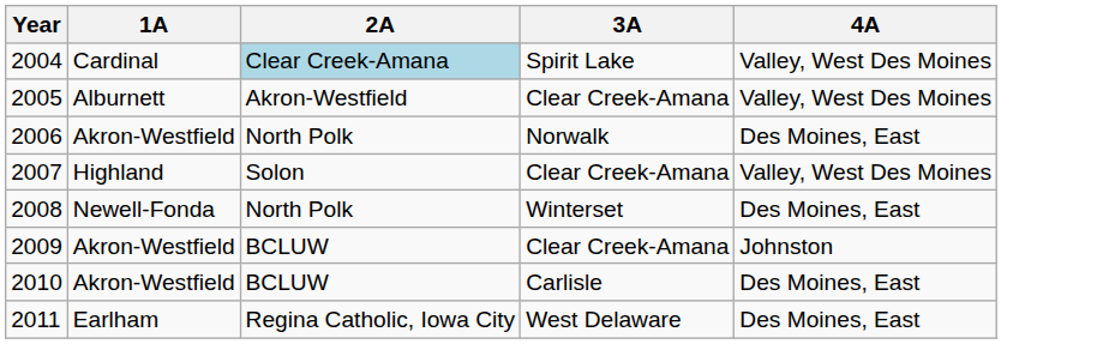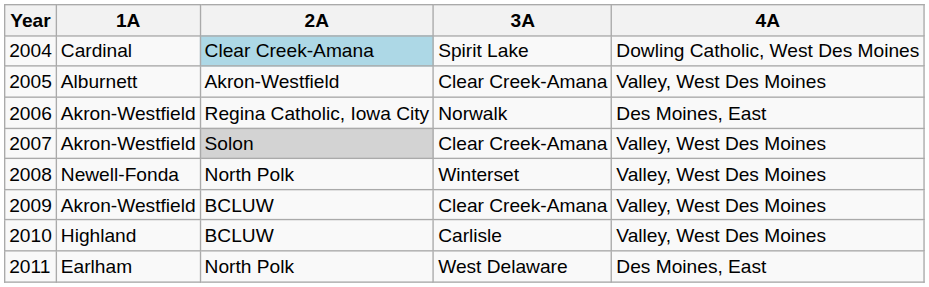 <table class="wikitable collapsible collapsed" style="font-size:88%; min-width:40em">
 <tr>
 <th>Year</th>
 <th>1A</th>
 <th>2A</th>
 <th>3A</th>
 <th>4A</th>
 </tr>
 <tr>
 <td>2004</td>
 <td>Cardinal</td>
 <td style="background: lightblue;">Clear Creek-Amana</td>
 <td>Spirit Lake</td>
-<td>Valley, West Des Moines</td>
+<td>Dowling Catholic, West Des Moines</td>
 </tr>
 <tr>
 <td>2005</td>
 <td>Alburnett</td>
 <td>Akron-Westfield</td>
 <td>Clear Creek-Amana</td>
 <td>Valley, West Des Moines</td>
 </tr>
 <tr>
 <td>2006</td>
 <td>Akron-Westfield</td>
-<td>North Polk</td>
+<td>Regina Catholic, Iowa City</td>
 <td>Norwalk</td>
 <td>Des Moines, East</td>
 </tr>
 <tr>
 <td>2007</td>
-<td>Highland</td>
-<td>Solon</td>
+<td>Akron-Westfield</td>
+<td style="background: lightgrey;">Solon</td>
 <td>Clear Creek-Amana</td>
 <td>Valley, West Des Moines</td>
 </tr>
 <tr>
 <td>2008</td>
 <td>Newell-Fonda</td>
 <td>North Polk</td>
 <td>Winterset</td>
-<td>Des Moines, East</td>
+<td>Valley, West Des Moines</td>
 </tr>
 <tr>
 <td>2009</td>
 <td>Akron-Westfield</td>
 <td>BCLUW</td>
 <td>Clear Creek-Amana</td>
-<td>Johnston</td>
+<td>Valley, West Des Moines</td>
 </tr>
 <tr>
 <td>2010</td>
-<td>Akron-Westfield</td>
+<td>Highland</td>
 <td>BCLUW</td>
 <td>Carlisle</td>
-<td>Des Moines, East</td>
+<td>Valley, West Des Moines</td>
 </tr>
 <tr>
 <td>2011</td>
 <td>Earlham</td>
-<td>Regina Catholic, Iowa City</td>
+<td>North Polk</td>
 <td>West Delaware</td>
 <td>Des Moines, East</td>
 </tr>
 </table>
